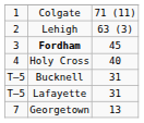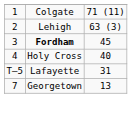 <table class="wikitable">
 <tr align="center">
 </tr>
 <tr align="center">
 <td>1</td>
 <td>Colgate</td>
 <td>71 (11)</td>
 </tr>
 <tr align="center">
 <td>2</td>
 <td>Lehigh</td>
 <td>63 (3)</td>
 </tr>
 <tr align="center">
 <td>3</td>
 <td><strong>Fordham</strong></td>
 <td>45</td>
 </tr>
 <tr align="center">
 <td>4</td>
 <td>Holy Cross</td>
 <td>40</td>
 </tr>
 <tr align="center">
 <td>T–5</td>
-<td>Bucknell</td>
-<td>31</td>
-</tr>
-<tr align="center">
-<td>T–5</td>
 <td>Lafayette</td>
 <td>31</td>
 </tr>
 <tr align="center">
 <td>7</td>
 <td>Georgetown</td>
 <td>13</td>
 </tr>
 </table>
